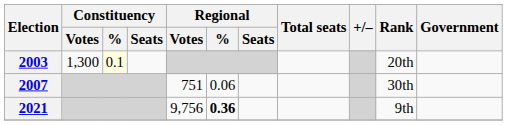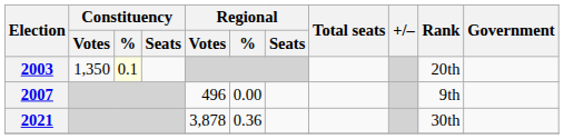 <table class="wikitable" style="text-align:right">
 <tr>
 <th rowspan="2">Election</th>
 <th colspan="3">Constituency</th>
 <th colspan="3">Regional</th>
 <th rowspan="2">Total seats</th>
 <th rowspan="2">+/–</th>
 <th rowspan="2">Rank</th>
 <th rowspan="2">Government</th>
 </tr>
 <tr>
 <th>Votes</th>
 <th>%</th>
 <th>Seats</th>
 <th>Votes</th>
 <th>%</th>
 <th>Seats</th>
 </tr>
 <tr>
 <th><a href='#'>2003</a></th>
-<td>1,300</td>
+<td>1,350</td>
 <td style="background: lightyellow;">0.1</td>
 <td></td>
 <td colspan=3 bgcolor="lightgrey"></td>
 <td></td>
 <td bgcolor="lightgrey"></td>
 <td> 20th</td>
 <td></td>
 </tr>
 <tr>
 <th><a href='#'>2007</a></th>
 <td colspan=3 bgcolor="lightgrey"></td>
-<td>751</td>
-<td>0.06</td>
+<td>496</td>
+<td>0.00</td>
+<td></td>
+<td></td>
+<td bgcolor="lightgrey"></td>
+<td> 9th</td>
+<td></td>
+</tr>
+<tr>
+<th><a href='#'>2021</a></th>
+<td colspan=3 bgcolor="lightgrey"></td>
+<td>3,878</td>
+<td>0.36</td>
 <td></td>
 <td></td>
 <td bgcolor="lightgrey"></td>
 <td> 30th</td>
 <td></td>
 </tr>
 <tr>
-<th><a href='#'>2021</a></th>
-<td colspan=3 bgcolor="lightgrey"></td>
-<td>9,756</td>
-<td><strong>0.36</strong></td>
-<td></td>
-<td></td>
-<td bgcolor="lightgrey"></td>
-<td> 9th</td>
-<td></td>
-</tr>
-<tr>
 </tr>
 </table>
